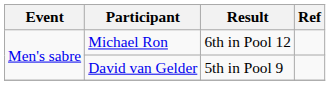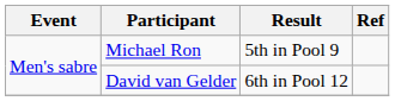 <table class="wikitable" style="font-size: 95%;">
 <tr>
 <th>Event</th>
 <th>Participant</th>
 <th>Result</th>
 <th>Ref</th>
 </tr>
 <tr>
 <td rowspan="2"><a href='#'>Men's sabre</a></td>
 <td><a href='#'>Michael Ron</a></td>
-<td>6th in Pool 12</td>
+<td>5th in Pool 9</td>
 <td></td>
 </tr>
 <tr>
 <td><a href='#'>David van Gelder</a></td>
-<td>5th in Pool 9</td>
+<td>6th in Pool 12</td>
 <td></td>
 </tr>
 <tr>
 </tr>
 </table>
